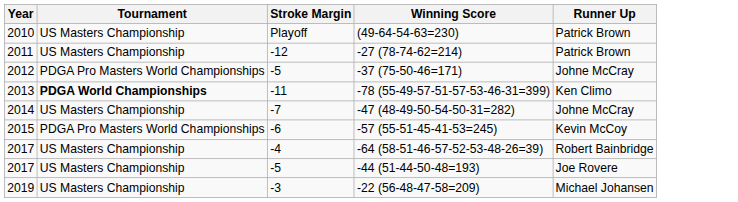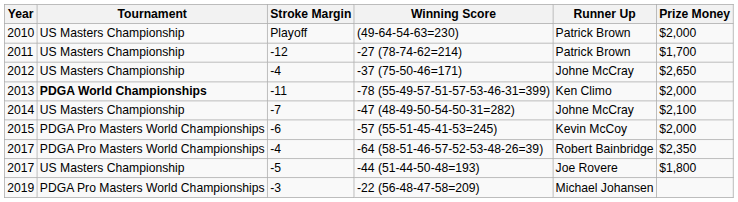 <table class="wikitable">
 <tr>
 <th>Year</th>
 <th>Tournament</th>
 <th>Stroke Margin</th>
 <th>Winning Score</th>
 <th>Runner Up</th>
+<th>Prize Money</th>
 </tr>
 <tr>
 <td>2010</td>
 <td>US Masters Championship</td>
 <td>Playoff</td>
 <td>(49-64-54-63=230)</td>
 <td>Patrick Brown</td>
+<td>$2,000</td>
 </tr>
 <tr>
 <td>2011</td>
 <td>US Masters Championship</td>
 <td>-12</td>
 <td>-27 (78-74-62=214)</td>
 <td>Patrick Brown</td>
+<td>$1,700</td>
 </tr>
 <tr>
 <td>2012</td>
-<td>PDGA Pro Masters World Championships</td>
-<td>-5</td>
+<td>US Masters Championship</td>
+<td>-4</td>
 <td>-37 (75-50-46=171)</td>
 <td>Johne McCray</td>
+<td>$2,650</td>
 </tr>
 <tr>
 <td>2013</td>
 <td><strong>PDGA World Championships</strong></td>
 <td>-11</td>
 <td>-78 (55-49-57-51-57-53-46-31=399)</td>
 <td>Ken Climo</td>
+<td>$2,000</td>
 </tr>
 <tr>
 <td>2014</td>
 <td>US Masters Championship</td>
 <td>-7</td>
 <td>-47 (48-49-50-54-50-31=282)</td>
 <td>Johne McCray</td>
+<td>$2,100</td>
 </tr>
 <tr>
 <td>2015</td>
 <td>PDGA Pro Masters World Championships</td>
 <td>-6</td>
 <td>-57 (55-51-45-41-53=245)</td>
 <td>Kevin McCoy</td>
+<td>$2,000</td>
 </tr>
 <tr>
 <td>2017</td>
-<td>US Masters Championship</td>
+<td>PDGA Pro Masters World Championships</td>
 <td>-4</td>
 <td>-64 (58-51-46-57-52-53-48-26=39)</td>
 <td>Robert Bainbridge</td>
+<td>$2,350</td>
 </tr>
 <tr>
 <td>2017</td>
 <td>US Masters Championship</td>
 <td>-5</td>
 <td>-44 (51-44-50-48=193)</td>
 <td>Joe Rovere</td>
+<td>$1,800</td>
 </tr>
 <tr>
 <td>2019</td>
-<td>US Masters Championship</td>
+<td>PDGA Pro Masters World Championships</td>
 <td>-3</td>
 <td>-22 (56-48-47-58=209)</td>
 <td>Michael Johansen</td>
+<td></td>
 </tr>
 </table>
